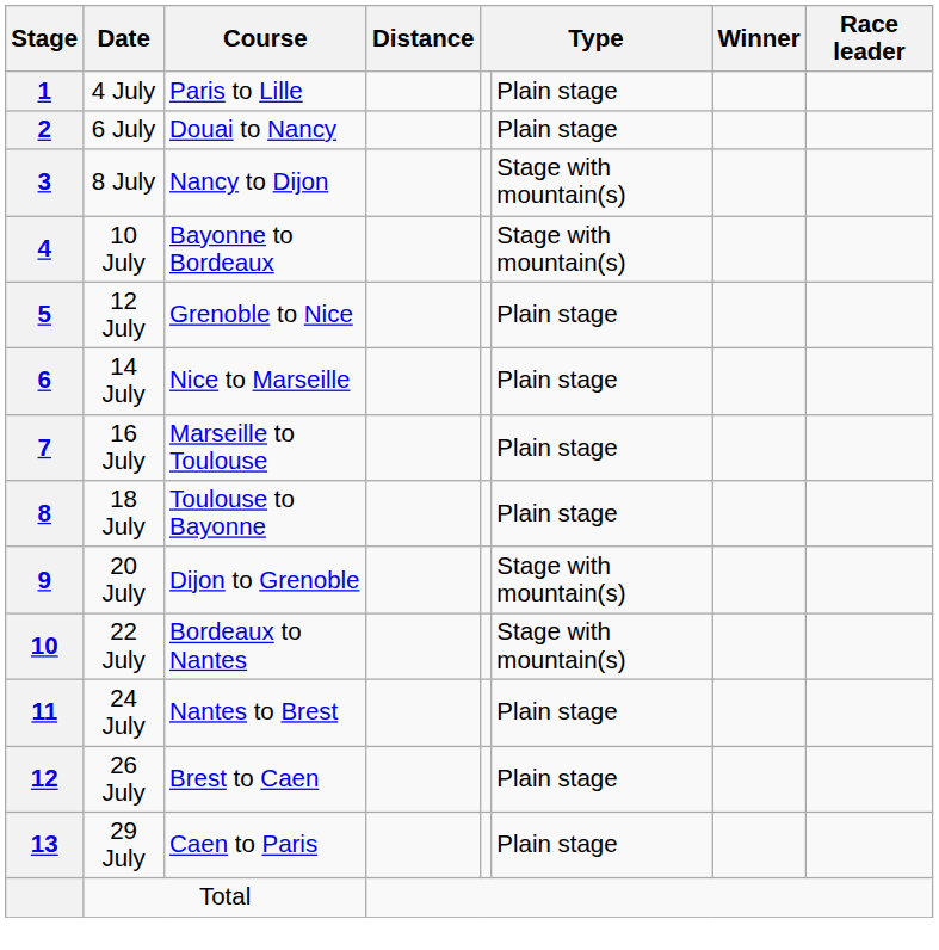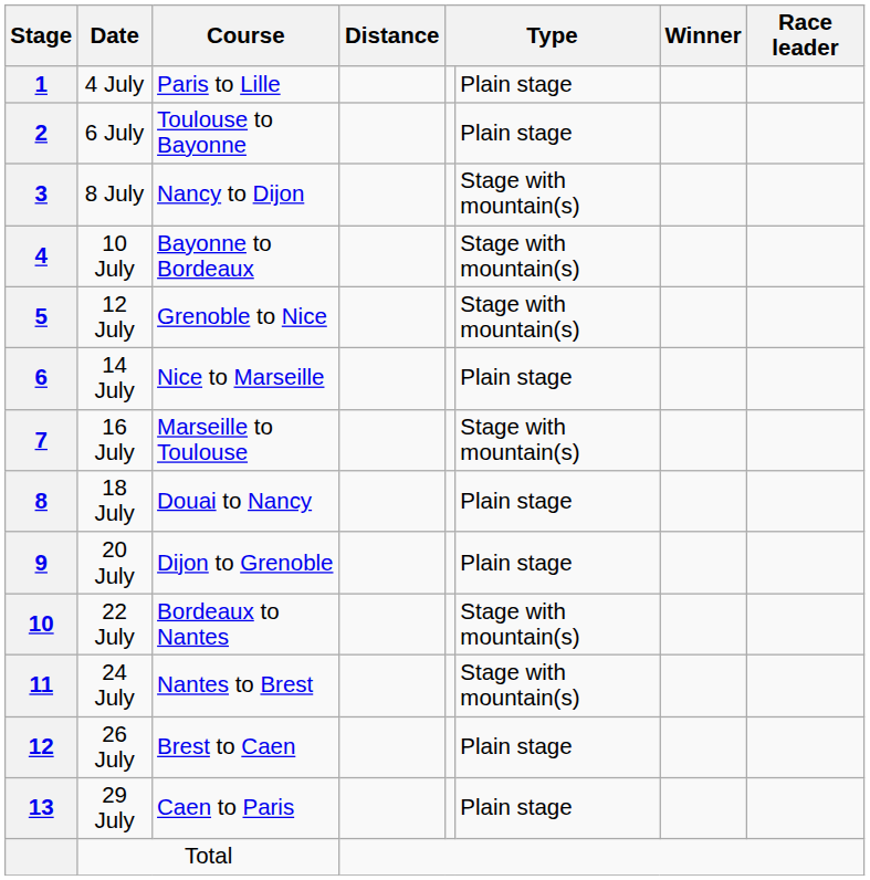 <table class="wikitable">
 <tr>
 <th scope="col">Stage</th>
 <th scope="col">Date</th>
 <th scope="col">Course</th>
 <th scope="col">Distance</th>
 <th scope="col" colspan="2">Type</th>
 <th scope="col">Winner</th>
 <th scope="col">Race leader</th>
 </tr>
 <tr>
 <th scope="row"><a href='#'>1</a></th>
 <td style="text-align:center;">4 July</td>
 <td><a href='#'>Paris</a> to <a href='#'>Lille</a></td>
 <td></td>
 <td></td>
 <td>Plain stage</td>
 <td></td>
 <td></td>
 </tr>
 <tr>
 <th scope="row"><a href='#'>2</a></th>
 <td style="text-align:center;">6 July</td>
-<td><a href='#'>Douai</a> to <a href='#'>Nancy</a></td>
+<td><a href='#'>Toulouse</a> to <a href='#'>Bayonne</a></td>
 <td></td>
 <td></td>
 <td>Plain stage</td>
 <td></td>
 <td></td>
 </tr>
 <tr>
 <th scope="row"><a href='#'>3</a></th>
 <td style="text-align:center;">8 July</td>
 <td><a href='#'>Nancy</a> to <a href='#'>Dijon</a></td>
 <td></td>
 <td></td>
 <td>Stage with mountain(s)</td>
 <td></td>
 <td></td>
 </tr>
 <tr>
 <th scope="row"><a href='#'>4</a></th>
 <td style="text-align:center;">10 July</td>
 <td><a href='#'>Bayonne</a> to <a href='#'>Bordeaux</a></td>
 <td></td>
 <td></td>
 <td>Stage with mountain(s)</td>
 <td></td>
 <td></td>
 </tr>
 <tr>
 <th scope="row"><a href='#'>5</a></th>
 <td style="text-align:center;">12 July</td>
 <td><a href='#'>Grenoble</a> to <a href='#'>Nice</a></td>
 <td></td>
 <td></td>
-<td>Plain stage</td>
+<td>Stage with mountain(s)</td>
 <td></td>
 <td></td>
 </tr>
 <tr>
 <th scope="row"><a href='#'>6</a></th>
 <td style="text-align:center;">14 July</td>
 <td><a href='#'>Nice</a> to <a href='#'>Marseille</a></td>
 <td></td>
 <td></td>
 <td>Plain stage</td>
 <td></td>
 <td></td>
 </tr>
 <tr>
 <th scope="row"><a href='#'>7</a></th>
 <td style="text-align:center;">16 July</td>
 <td><a href='#'>Marseille</a> to <a href='#'>Toulouse</a></td>
 <td></td>
 <td></td>
-<td>Plain stage</td>
+<td>Stage with mountain(s)</td>
 <td></td>
 <td></td>
 </tr>
 <tr>
 <th scope="row"><a href='#'>8</a></th>
 <td style="text-align:center;">18 July</td>
-<td><a href='#'>Toulouse</a> to <a href='#'>Bayonne</a></td>
+<td><a href='#'>Douai</a> to <a href='#'>Nancy</a></td>
 <td></td>
 <td></td>
 <td>Plain stage</td>
 <td></td>
 <td></td>
 </tr>
 <tr>
 <th scope="row"><a href='#'>9</a></th>
 <td style="text-align:center;">20 July</td>
 <td><a href='#'>Dijon</a> to <a href='#'>Grenoble</a></td>
 <td></td>
 <td></td>
-<td>Stage with mountain(s)</td>
+<td>Plain stage</td>
 <td></td>
 <td></td>
 </tr>
 <tr>
 <th scope="row"><a href='#'>10</a></th>
 <td style="text-align:center;">22 July</td>
 <td><a href='#'>Bordeaux</a> to <a href='#'>Nantes</a></td>
 <td></td>
 <td></td>
 <td>Stage with mountain(s)</td>
 <td></td>
 <td></td>
 </tr>
 <tr>
 <th scope="row"><a href='#'>11</a></th>
 <td style="text-align:center;">24 July</td>
 <td><a href='#'>Nantes</a> to <a href='#'>Brest</a></td>
 <td></td>
 <td></td>
-<td>Plain stage</td>
+<td>Stage with mountain(s)</td>
 <td></td>
 <td></td>
 </tr>
 <tr>
 <th scope="row"><a href='#'>12</a></th>
 <td style="text-align:center;">26 July</td>
 <td><a href='#'>Brest</a> to <a href='#'>Caen</a></td>
 <td></td>
 <td></td>
 <td>Plain stage</td>
 <td></td>
 <td></td>
 </tr>
 <tr>
 <th scope="row"><a href='#'>13</a></th>
 <td style="text-align:center;">29 July</td>
 <td><a href='#'>Caen</a> to <a href='#'>Paris</a></td>
 <td></td>
 <td></td>
 <td>Plain stage</td>
 <td></td>
 <td></td>
 </tr>
 <tr>
 <th scope="row"></th>
 <td colspan="2" style="text-align:center">Total</td>
 <td colspan="5" style="text-align:center"></td>
 </tr>
 </table>
